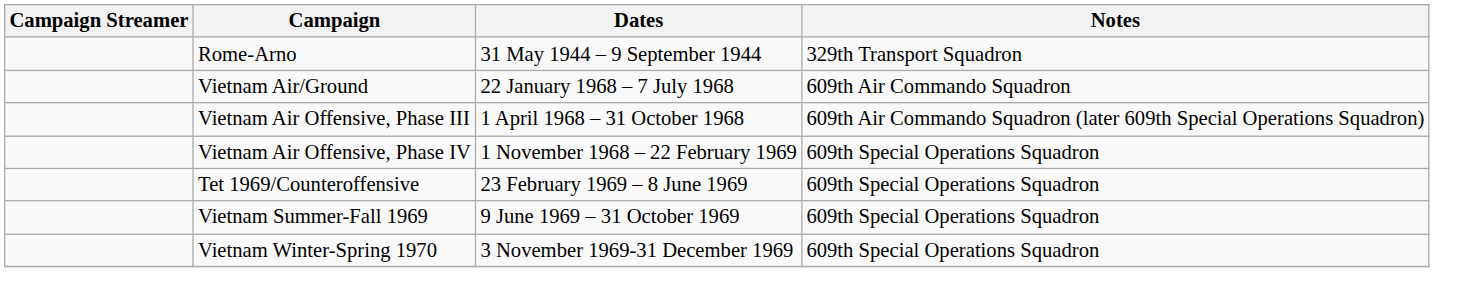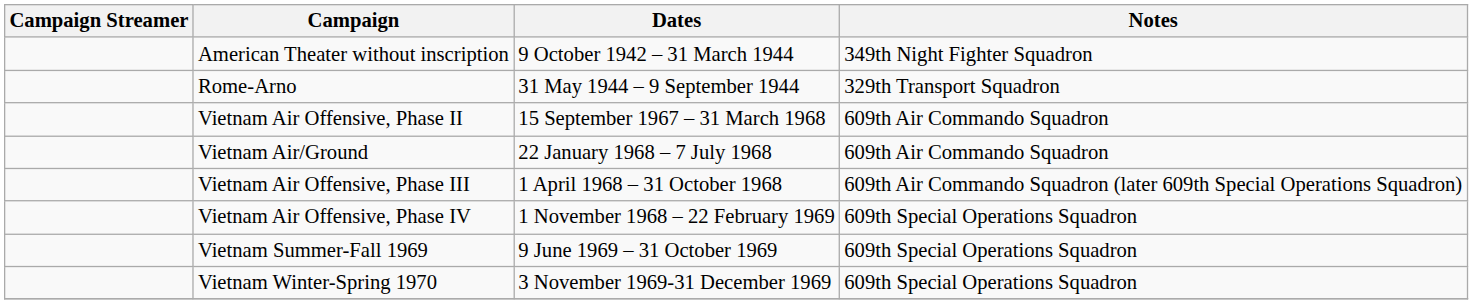 <table class="wikitable">
 <tr style="background:#efefef;">
 <th>Campaign Streamer</th>
 <th>Campaign</th>
 <th>Dates</th>
 <th>Notes</th>
 </tr>
 <tr>
 <td></td>
+<td>American Theater without inscription</td>
+<td>9 October 1942 – 31 March 1944</td>
+<td>349th Night Fighter Squadron</td>
+</tr>
+<tr>
+<td></td>
 <td>Rome-Arno</td>
 <td>31 May 1944 – 9 September 1944</td>
 <td>329th Transport Squadron</td>
+</tr>
+<tr>
+<td></td>
+<td>Vietnam Air Offensive, Phase II</td>
+<td>15 September 1967 – 31 March 1968</td>
+<td>609th Air Commando Squadron</td>
 </tr>
 <tr>
 <td></td>
 <td>Vietnam Air/Ground</td>
 <td>22 January 1968 – 7 July 1968</td>
 <td>609th Air Commando Squadron</td>
 </tr>
 <tr>
 <td></td>
 <td>Vietnam Air Offensive, Phase III</td>
 <td>1 April 1968 – 31 October 1968</td>
 <td>609th Air Commando Squadron (later 609th Special Operations Squadron)</td>
 </tr>
 <tr>
 <td></td>
 <td>Vietnam Air Offensive, Phase IV</td>
 <td>1 November 1968 – 22 February 1969</td>
 <td>609th Special Operations Squadron</td>
 </tr>
 <tr>
 <td></td>
-<td>Tet 1969/Counteroffensive</td>
-<td>23 February 1969 – 8 June 1969</td>
-<td>609th Special Operations Squadron</td>
-</tr>
-<tr>
-<td></td>
 <td>Vietnam Summer-Fall 1969</td>
 <td>9 June 1969 – 31 October 1969</td>
 <td>609th Special Operations Squadron</td>
 </tr>
 <tr>
 <td></td>
 <td>Vietnam Winter-Spring 1970</td>
 <td>3 November 1969-31 December 1969</td>
 <td>609th Special Operations Squadron</td>
 </tr>
 <tr>
 </tr>
 </table>
